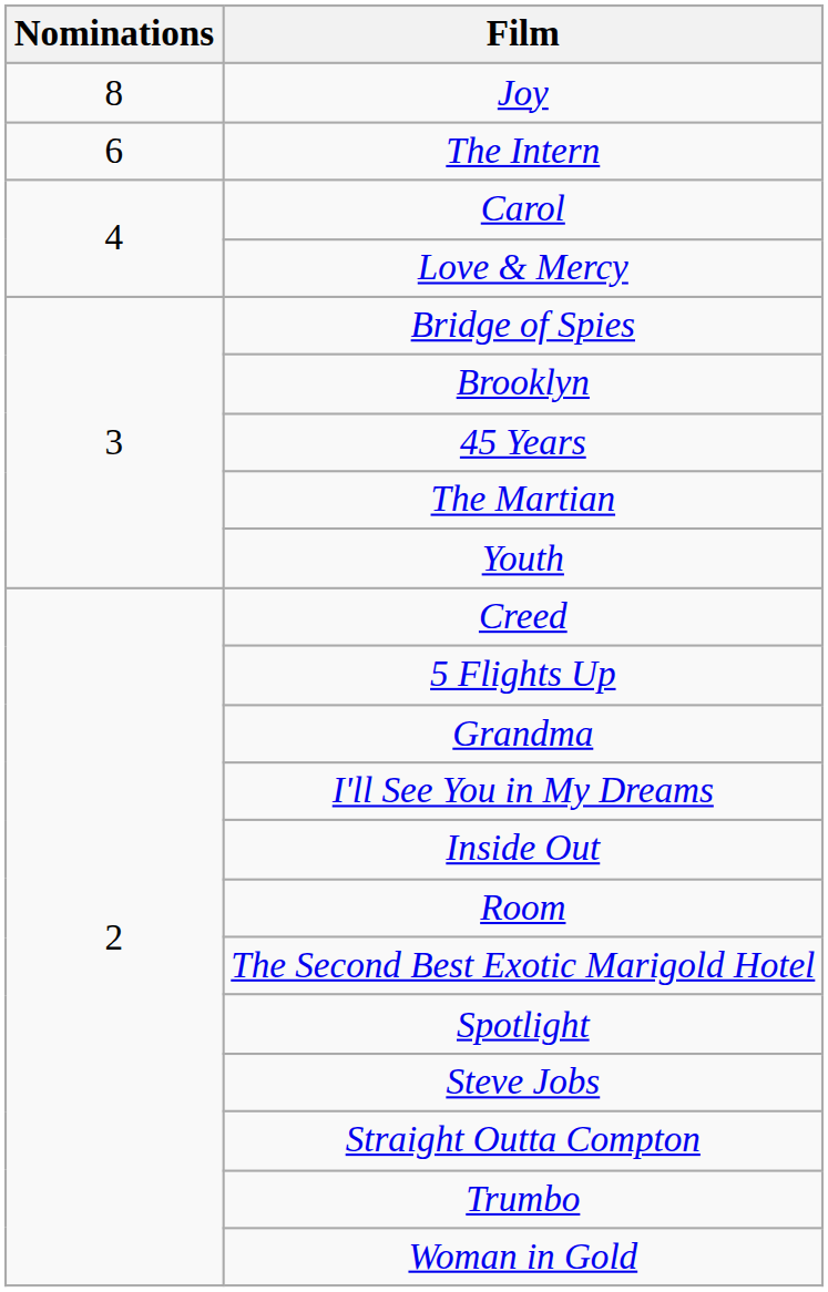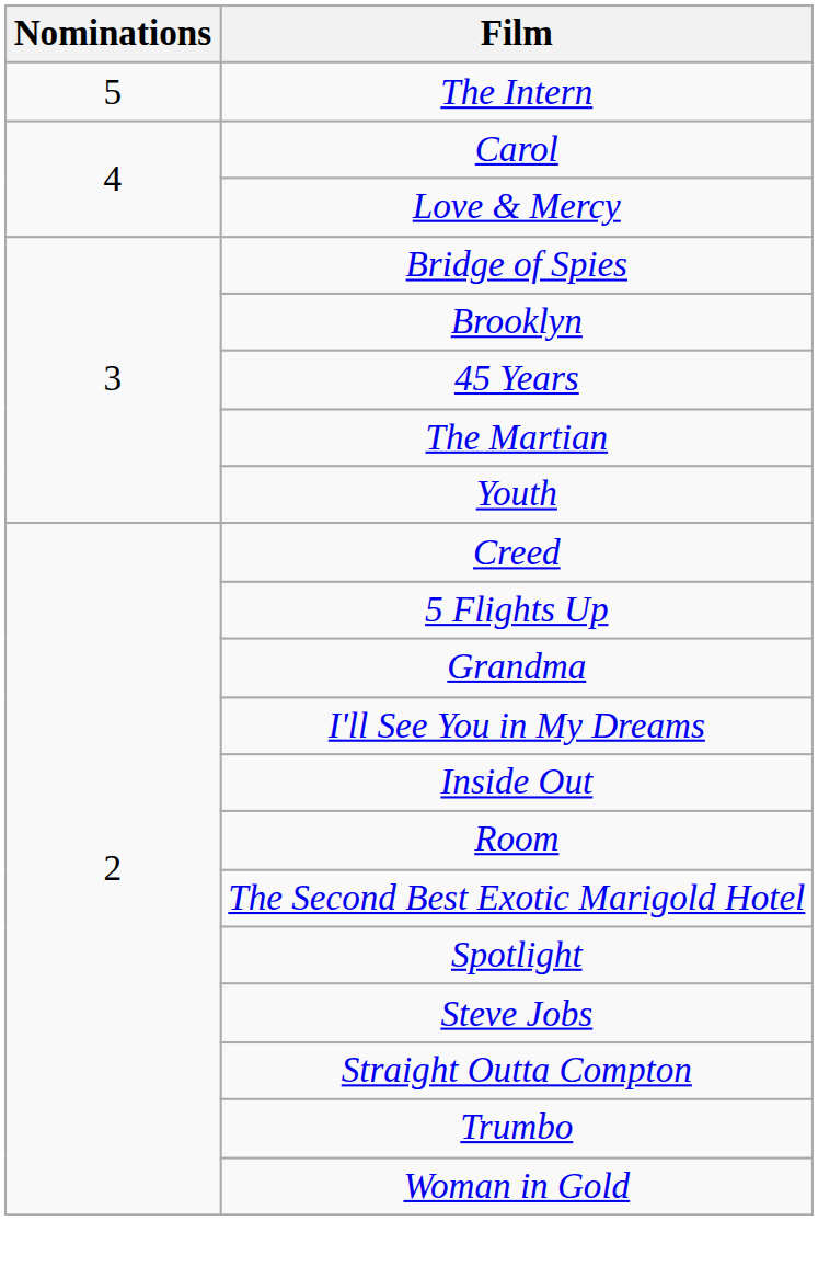 <table class="wikitable plainrowheaders" style="text-align:center;">
 <tr>
 <th scope="col" style="width:55px;">Nominations</th>
 <th scope="col" style="text-align:center;">Film</th>
 </tr>
 <tr>
-<td rowspan="1" scope="row" style="text-align:center">8</td>
-<td><em><a href='#'>Joy</a></em></td>
-</tr>
-<tr>
-<td rowspan="1" scope="row" style="text-align:center">6</td>
+<td rowspan="1" scope="row" style="text-align:center">5</td>
 <td><em><a href='#'>The Intern</a></em></td>
 </tr>
 <tr>
 <td scope=row rowspan=2 style="text-align:center;">4</td>
 <td><em><a href='#'>Carol</a></em></td>
 </tr>
 <tr>
 <td><em><a href='#'>Love & Mercy</a></em></td>
 </tr>
 <tr>
 <td scope=row rowspan=5 style="text-align:center;">3</td>
 <td><em><a href='#'>Bridge of Spies</a></em></td>
 </tr>
 <tr>
 <td><em><a href='#'>Brooklyn</a></em></td>
 </tr>
 <tr>
 <td><em><a href='#'>45 Years</a></em></td>
 </tr>
 <tr>
 <td><em><a href='#'>The Martian</a></em></td>
 </tr>
 <tr>
 <td><em><a href='#'>Youth</a></em></td>
 </tr>
 <tr>
 <td scope=row rowspan=12 style="text-align:center;">2</td>
 <td><em><a href='#'>Creed</a></em></td>
 </tr>
 <tr>
 <td><em><a href='#'>5 Flights Up</a></em></td>
 </tr>
 <tr>
 <td><em><a href='#'>Grandma</a></em></td>
 </tr>
 <tr>
 <td><em><a href='#'>I'll See You in My Dreams</a></em></td>
 </tr>
 <tr>
 <td><em><a href='#'>Inside Out</a></em></td>
 </tr>
 <tr>
 <td><em><a href='#'>Room</a></em></td>
 </tr>
 <tr>
 <td><em><a href='#'>The Second Best Exotic Marigold Hotel</a></em></td>
 </tr>
 <tr>
 <td><em><a href='#'>Spotlight</a></em></td>
 </tr>
 <tr>
 <td><em><a href='#'>Steve Jobs</a></em></td>
 </tr>
 <tr>
 <td><em><a href='#'>Straight Outta Compton</a></em></td>
 </tr>
 <tr>
 <td><em><a href='#'>Trumbo</a></em></td>
 </tr>
 <tr>
 <td><em><a href='#'>Woman in Gold</a></em></td>
 </tr>
 </table>
